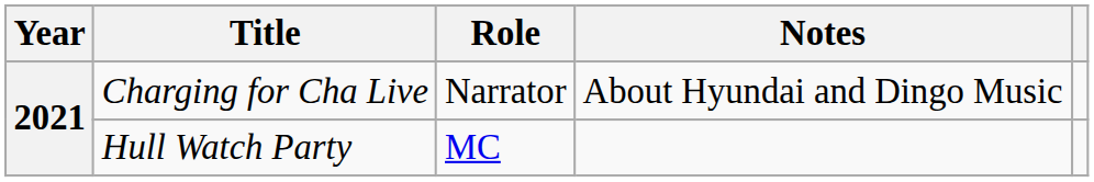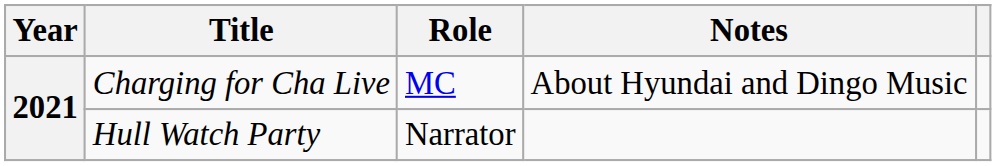 <table class="wikitable plainrowheaders sortable">
 <tr>
 <th scope="col">Year</th>
 <th scope="col">Title</th>
 <th scope="col">Role</th>
 <th scope="col">Notes</th>
 <th scope="col" class="unsortable"></th>
 </tr>
 <tr>
 <th scope="row" rowspan="2">2021</th>
 <td><em>Charging for Cha Live</em></td>
-<td>Narrator</td>
+<td><a href='#'>MC</a></td>
 <td>About Hyundai and Dingo Music</td>
 <td style="text-align:center"></td>
 </tr>
 <tr>
 <td><em>Hull Watch Party </em></td>
-<td><a href='#'>MC</a></td>
+<td>Narrator</td>
 <td></td>
 <td style="text-align:center"></td>
 </tr>
 </table>
